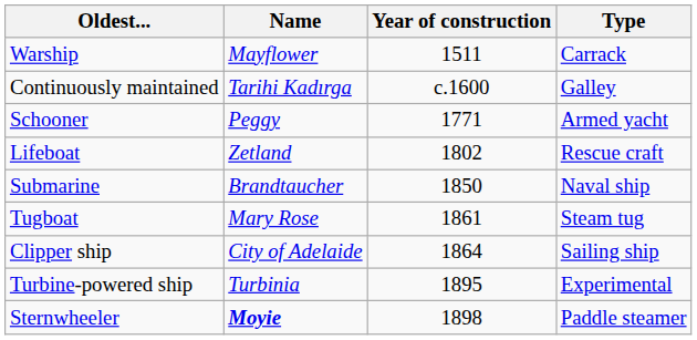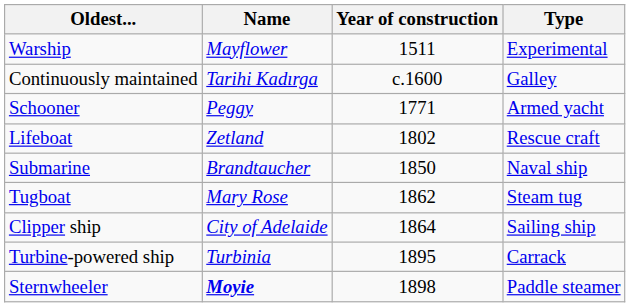 <table class="sortable wikitable">
 <tr>
 <th>Oldest...</th>
 <th>Name</th>
 <th class="unsortable">Year of construction</th>
 <th>Type</th>
 </tr>
 <tr>
 <td><a href='#'>Warship</a></td>
 <td><a href='#'><em>Mayflower</em></a></td>
 <td style="text-align:center;">1511</td>
-<td><a href='#'>Carrack</a></td>
+<td><a href='#'>Experimental</a></td>
 </tr>
 <tr>
 <td>Continuously maintained</td>
 <td><em><a href='#'>Tarihi Kadırga</a></em></td>
 <td style="text-align:center;">c.1600</td>
 <td><a href='#'>Galley</a></td>
 </tr>
 <tr>
 <td><a href='#'>Schooner</a></td>
 <td><a href='#'><em>Peggy</em></a></td>
 <td style="text-align:center;">1771</td>
 <td><a href='#'>Armed yacht</a></td>
 </tr>
 <tr>
 <td><a href='#'>Lifeboat</a></td>
 <td><a href='#'><em>Zetland</em></a></td>
 <td style="text-align:center;">1802</td>
 <td><a href='#'>Rescue craft</a></td>
 </tr>
 <tr>
 <td><a href='#'>Submarine</a></td>
 <td><em><a href='#'>Brandtaucher</a></em></td>
 <td style="text-align:center;">1850</td>
 <td><a href='#'>Naval ship</a></td>
 </tr>
 <tr>
 <td><a href='#'>Tugboat</a></td>
 <td><em><a href='#'>Mary Rose</a></em></td>
-<td style="text-align:center;">1861</td>
+<td style="text-align:center;">1862</td>
 <td><a href='#'>Steam tug</a></td>
 </tr>
 <tr>
 <td><a href='#'>Clipper</a> ship</td>
 <td><a href='#'><em>City of Adelaide</em></a></td>
 <td style="text-align:center;">1864</td>
 <td><a href='#'>Sailing ship</a></td>
 </tr>
 <tr>
 <td><a href='#'>Turbine</a>-powered ship</td>
 <td><em><a href='#'>Turbinia</a></em></td>
 <td style="text-align:center;">1895</td>
-<td><a href='#'>Experimental</a></td>
+<td><a href='#'>Carrack</a></td>
 </tr>
 <tr>
 <td><a href='#'>Sternwheeler</a></td>
 <td><strong><em><a href='#'>Moyie</a></em></strong></td>
 <td style="text-align:center;">1898</td>
 <td><a href='#'>Paddle steamer</a></td>
 </tr>
 </table>
